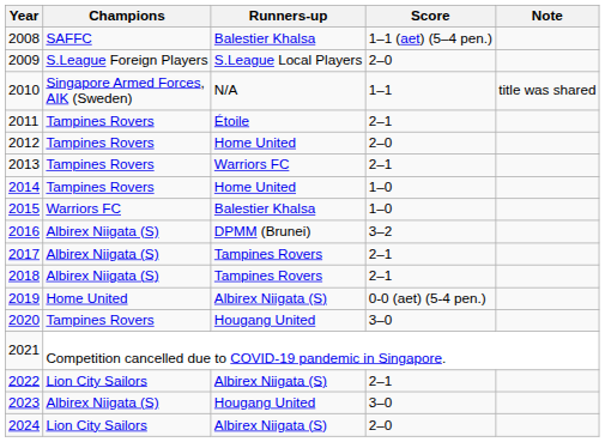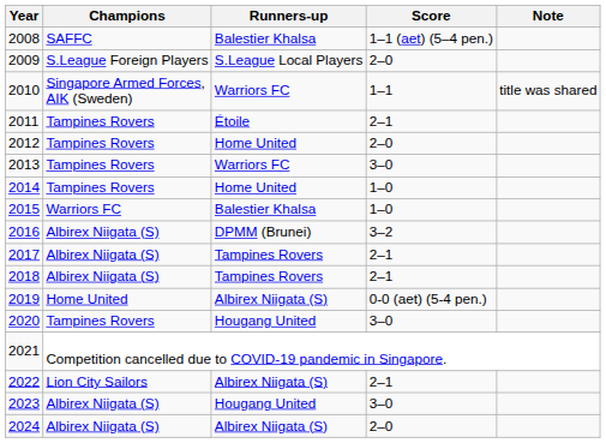 <table class="wikitable sortable">
 <tr>
 <th>Year</th>
 <th>Champions</th>
 <th>Runners-up</th>
 <th>Score</th>
 <th>Note</th>
 </tr>
 <tr>
 <td>2008</td>
 <td><a href='#'>SAFFC</a></td>
 <td><a href='#'>Balestier Khalsa</a></td>
 <td>1–1 (<a href='#'>aet</a>) (5–4 pen.)</td>
 <td></td>
 </tr>
 <tr>
 <td>2009</td>
 <td><a href='#'>S.League</a> Foreign Players</td>
 <td><a href='#'>S.League</a> Local Players</td>
 <td>2–0</td>
 <td></td>
 </tr>
 <tr>
 <td>2010</td>
 <td><a href='#'>Singapore Armed Forces</a>,<br><a href='#'>AIK</a> (Sweden)</td>
-<td>N/A</td>
+<td><a href='#'>Warriors FC</a></td>
 <td>1–1</td>
 <td>title was shared</td>
 </tr>
 <tr>
 <td>2011</td>
 <td><a href='#'>Tampines Rovers</a></td>
 <td><a href='#'>Étoile</a></td>
 <td>2–1</td>
 <td></td>
 </tr>
 <tr>
 <td>2012</td>
 <td><a href='#'>Tampines Rovers</a></td>
 <td><a href='#'>Home United</a></td>
 <td>2–0</td>
 <td></td>
 </tr>
 <tr>
 <td>2013</td>
 <td><a href='#'>Tampines Rovers</a></td>
 <td><a href='#'>Warriors FC</a></td>
-<td>2–1</td>
+<td>3–0</td>
 <td></td>
 </tr>
 <tr>
 <td><a href='#'>2014</a></td>
 <td><a href='#'>Tampines Rovers</a></td>
 <td><a href='#'>Home United</a></td>
 <td>1–0</td>
 <td></td>
 </tr>
 <tr>
 <td><a href='#'>2015</a></td>
 <td><a href='#'>Warriors FC</a></td>
 <td><a href='#'>Balestier Khalsa</a></td>
 <td>1–0</td>
 <td></td>
 </tr>
 <tr>
 <td><a href='#'>2016</a></td>
 <td><a href='#'>Albirex Niigata (S)</a></td>
 <td><a href='#'>DPMM</a> (Brunei)</td>
 <td>3–2</td>
 <td></td>
 </tr>
 <tr>
 <td><a href='#'>2017</a></td>
 <td><a href='#'>Albirex Niigata (S)</a></td>
 <td><a href='#'>Tampines Rovers</a></td>
 <td>2–1</td>
 <td></td>
 </tr>
 <tr>
 <td><a href='#'>2018</a></td>
 <td><a href='#'>Albirex Niigata (S)</a></td>
 <td><a href='#'>Tampines Rovers</a></td>
 <td>2–1</td>
 <td></td>
 </tr>
 <tr>
 <td><a href='#'>2019</a></td>
 <td><a href='#'>Home United</a></td>
 <td><a href='#'>Albirex Niigata (S)</a></td>
 <td>0-0 (aet) (5-4 pen.)</td>
 <td></td>
 </tr>
 <tr>
 <td><a href='#'>2020</a></td>
 <td><a href='#'>Tampines Rovers</a></td>
 <td><a href='#'>Hougang United</a></td>
 <td>3–0</td>
 <td></td>
 </tr>
 <tr>
 <td>2021</td>
 <td colspan="4" style="background:White;" !><br>Competition cancelled due to <a href='#'>COVID-19 pandemic in Singapore</a>.</td>
 </tr>
 <tr>
 <td><a href='#'>2022</a></td>
 <td><a href='#'>Lion City Sailors</a></td>
 <td><a href='#'>Albirex Niigata (S)</a></td>
 <td>2–1 </td>
 <td></td>
 </tr>
 <tr>
 <td><a href='#'>2023</a></td>
 <td><a href='#'>Albirex Niigata (S)</a></td>
 <td><a href='#'>Hougang United</a></td>
 <td>3–0</td>
 <td></td>
 </tr>
 <tr>
 <td><a href='#'>2024</a></td>
-<td><a href='#'>Lion City Sailors</a></td>
+<td><a href='#'>Albirex Niigata (S)</a></td>
 <td><a href='#'>Albirex Niigata (S)</a></td>
 <td>2–0 </td>
 </tr>
 </table>
